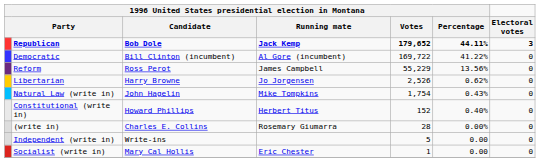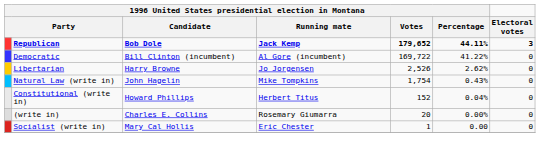 <table class="wikitable" style="font-size: 95%;">
 <tr>
 <th colspan="6">1996 United States presidential election in Montana</th>
 </tr>
 <tr>
 <th colspan="2" style="width: 15em">Party</th>
 <th style="width: 17em">Candidate</th>
 <th style="width: 17em">Running mate</th>
 <th style="width: 5em">Votes</th>
 <th style="width: 7em">Percentage</th>
 <th style="width: 5em">Electoral votes</th>
 </tr>
 <tr>
 <th style="background-color:#FF3333; width: 3px"></th>
 <td style="width: 130px"><strong><a href='#'>Republican</a></strong></td>
 <td><strong><a href='#'>Bob Dole</a></strong></td>
 <td><strong><a href='#'>Jack Kemp</a></strong></td>
 <td align="right"><strong>179,652</strong></td>
 <td align="right"><strong>44.11%</strong></td>
 <td align="right"><strong>3</strong></td>
 </tr>
 <tr>
 <th style="background-color:#3333FF; width: 3px"></th>
 <td style="width: 130px"><a href='#'>Democratic</a></td>
 <td><a href='#'>Bill Clinton</a> (incumbent)</td>
 <td><a href='#'>Al Gore</a> (incumbent)</td>
 <td align="right">169,722</td>
 <td align="right">41.22%</td>
 <td align="right">0</td>
 </tr>
 <tr>
-<th style="background-color:#6A287E; width: 3px"></th>
-<td style="width: 130px"><a href='#'>Reform</a></td>
-<td><a href='#'>Ross Perot</a></td>
-<td>James Campbell</td>
-<td align="right">55,229</td>
-<td align="right">13.56%</td>
-<td align="right">0</td>
-</tr>
-<tr>
 <th style="background-color:#FFCC00; width: 3px"></th>
 <td style="width: 130px"><a href='#'>Libertarian</a></td>
 <td><a href='#'>Harry Browne</a></td>
 <td><a href='#'>Jo Jorgensen</a></td>
 <td align="right">2,526</td>
-<td align="right">0.62%</td>
+<td align="right">2.62%</td>
 <td align="right">0</td>
 </tr>
 <tr>
 <th style="background-color:#00BFFF; width: 3px"></th>
 <td style="width: 130px"><a href='#'>Natural Law</a> (write in)</td>
 <td><a href='#'>John Hagelin</a></td>
 <td><a href='#'>Mike Tompkins</a></td>
 <td align="right">1,754</td>
 <td align="right">0.43%</td>
 <td align="right">0</td>
 </tr>
 <tr>
 <th style="background-color:#E9E9E9; width: 3px"></th>
 <td style="width: 130px"><a href='#'>Constitutional</a> (write in)</td>
 <td><a href='#'>Howard Phillips</a></td>
 <td><a href='#'>Herbert Titus</a></td>
 <td align="right">152</td>
-<td align="right">0.40%</td>
+<td align="right">0.04%</td>
 <td align="right">0</td>
 </tr>
 <tr>
 <th style="background-color:#DDDDDD; width: 3px"></th>
 <td style="width: 130px">(write in)</td>
 <td><a href='#'>Charles E. Collins</a></td>
 <td>Rosemary Giumarra</td>
-<td align="right">28</td>
+<td align="right">20</td>
 <td align="right">0.00%</td>
-<td align="right">0</td>
-</tr>
-<tr>
-<th style="background-color:#DDDDDD; width: 3px"></th>
-<td style="width: 130px"><a href='#'>Independent</a> (write in)</td>
-<td>Write-ins</td>
-<td></td>
-<td align="right">5</td>
-<td align="right">0.00</td>
 <td align="right">0</td>
 </tr>
 <tr>
 <th style="background-color:#DC241f; width: 3px"></th>
 <td style="width: 130px"><a href='#'>Socialist</a> (write in)</td>
 <td><a href='#'>Mary Cal Hollis</a></td>
 <td><a href='#'>Eric Chester</a></td>
 <td align="right">1</td>
 <td align="right">0.00</td>
 <td align="right">0</td>
 </tr>
 <tr>
 </tr>
 </table>
